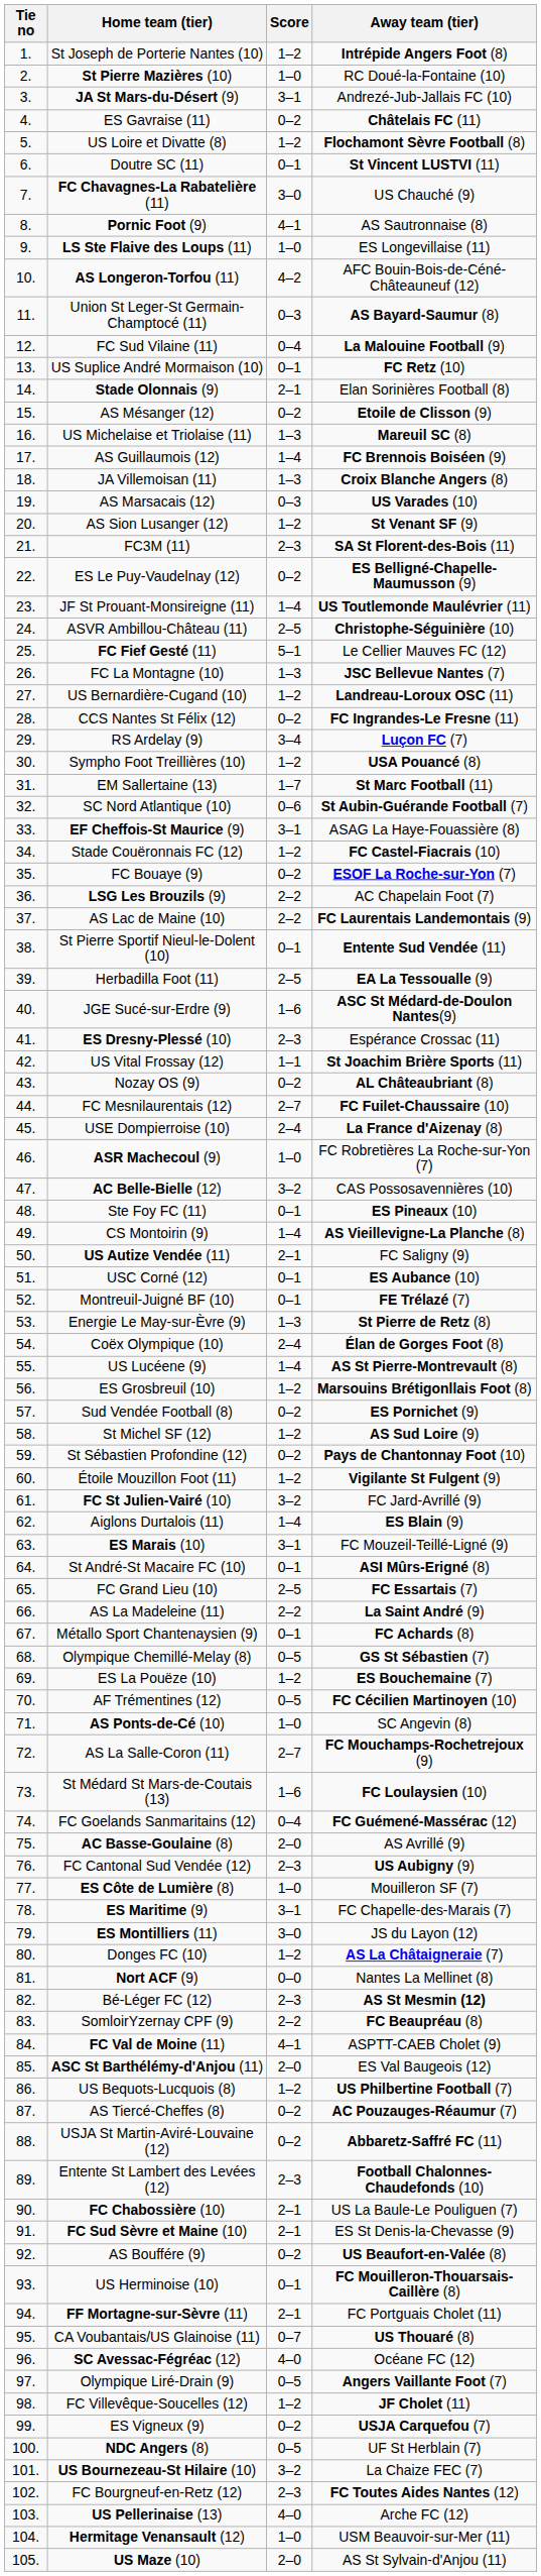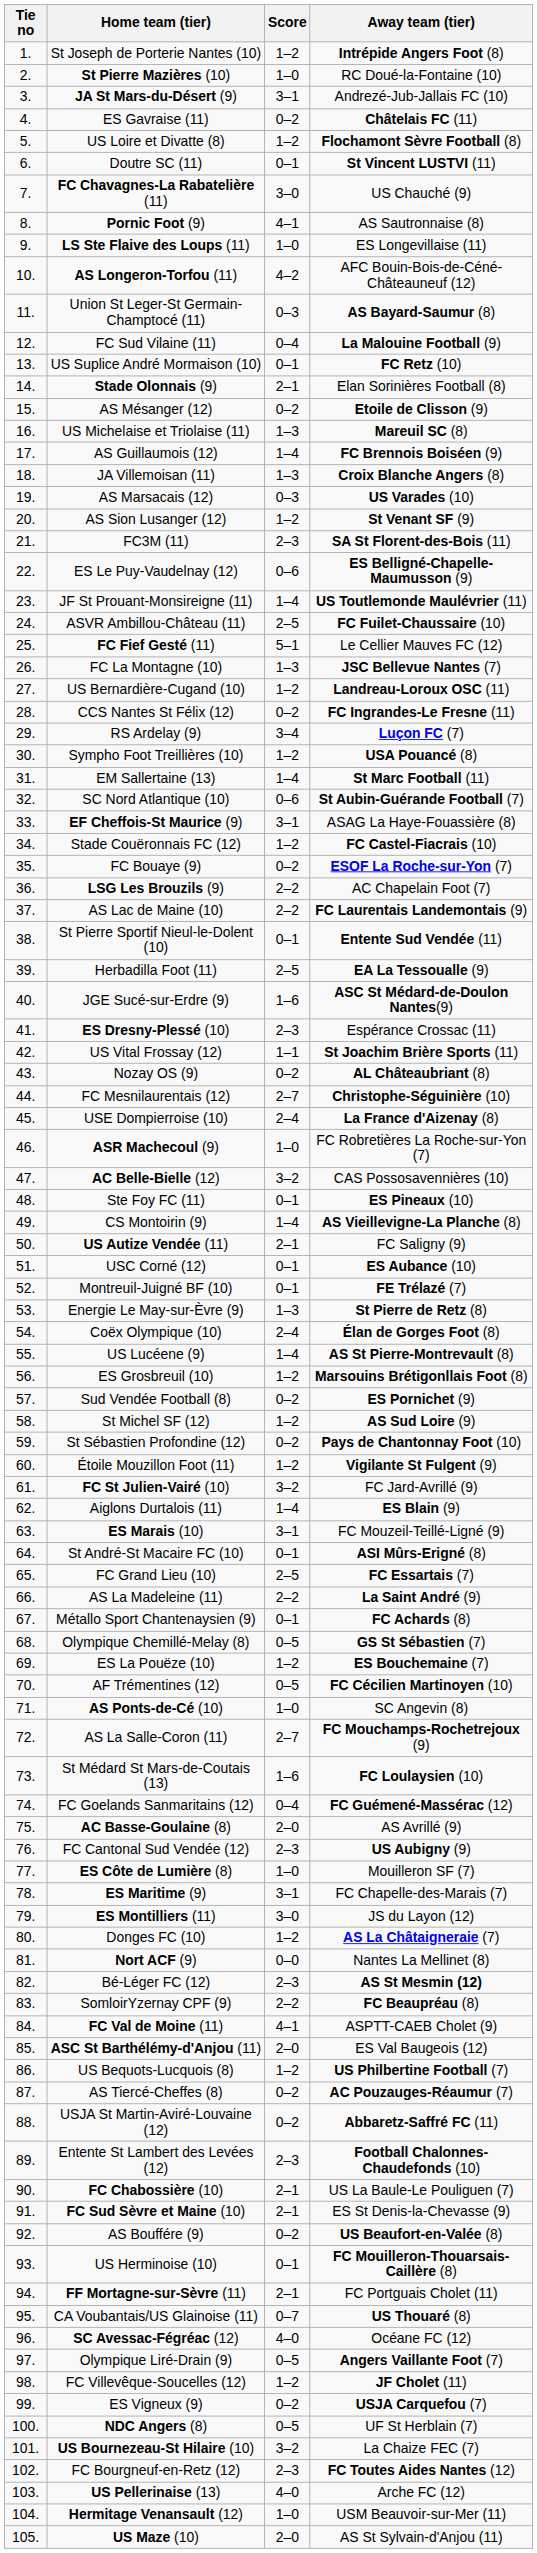 <table class="wikitable" style="text-align: center">
 <tr>
 <th>Tie no</th>
 <th>Home team (tier)</th>
 <th>Score</th>
 <th>Away team (tier)</th>
 </tr>
 <tr>
 <td>1.</td>
 <td>St Joseph de Porterie Nantes (10)</td>
 <td>1–2</td>
 <td><strong>Intrépide Angers Foot</strong> (8)</td>
 </tr>
 <tr>
 <td>2.</td>
 <td><strong>St Pierre Mazières</strong> (10)</td>
 <td>1–0</td>
 <td>RC Doué-la-Fontaine (10)</td>
 </tr>
 <tr>
 <td>3.</td>
 <td><strong>JA St Mars-du-Désert</strong> (9)</td>
 <td>3–1 </td>
 <td>Andrezé-Jub-Jallais FC (10)</td>
 </tr>
 <tr>
 <td>4.</td>
 <td>ES Gavraise (11)</td>
 <td>0–2</td>
 <td><strong>Châtelais FC</strong> (11)</td>
 </tr>
 <tr>
 <td>5.</td>
 <td>US Loire et Divatte (8)</td>
 <td>1–2</td>
 <td><strong>Flochamont Sèvre Football</strong> (8)</td>
 </tr>
 <tr>
 <td>6.</td>
 <td>Doutre SC (11)</td>
 <td>0–1</td>
 <td><strong>St Vincent LUSTVI</strong> (11)</td>
 </tr>
 <tr>
 <td>7.</td>
 <td><strong>FC Chavagnes-La Rabatelière</strong> (11)</td>
 <td>3–0</td>
 <td>US Chauché (9)</td>
 </tr>
 <tr>
 <td>8.</td>
 <td><strong>Pornic Foot</strong> (9)</td>
 <td>4–1</td>
 <td>AS Sautronnaise (8)</td>
 </tr>
 <tr>
 <td>9.</td>
 <td><strong>LS Ste Flaive des Loups</strong> (11)</td>
 <td>1–0</td>
 <td>ES Longevillaise (11)</td>
 </tr>
 <tr>
 <td>10.</td>
 <td><strong>AS Longeron-Torfou</strong> (11)</td>
 <td>4–2</td>
 <td>AFC Bouin-Bois-de-Céné-Châteauneuf (12)</td>
 </tr>
 <tr>
 <td>11.</td>
 <td>Union St Leger-St Germain-Champtocé (11)</td>
 <td>0–3</td>
 <td><strong>AS Bayard-Saumur</strong> (8)</td>
 </tr>
 <tr>
 <td>12.</td>
 <td>FC Sud Vilaine (11)</td>
 <td>0–4</td>
 <td><strong>La Malouine Football</strong> (9)</td>
 </tr>
 <tr>
 <td>13.</td>
 <td>US Suplice André Mormaison (10)</td>
 <td>0–1</td>
 <td><strong>FC Retz</strong> (10)</td>
 </tr>
 <tr>
 <td>14.</td>
 <td><strong>Stade Olonnais</strong> (9)</td>
 <td>2–1</td>
 <td>Elan Sorinières Football (8)</td>
 </tr>
 <tr>
 <td>15.</td>
 <td>AS Mésanger (12)</td>
 <td>0–2</td>
 <td><strong>Etoile de Clisson</strong> (9)</td>
 </tr>
 <tr>
 <td>16.</td>
 <td>US Michelaise et Triolaise (11)</td>
 <td>1–3</td>
 <td><strong>Mareuil SC</strong> (8)</td>
 </tr>
 <tr>
 <td>17.</td>
 <td>AS Guillaumois (12)</td>
 <td>1–4</td>
 <td><strong>FC Brennois Boiséen</strong> (9)</td>
 </tr>
 <tr>
 <td>18.</td>
 <td>JA Villemoisan (11)</td>
 <td>1–3</td>
 <td><strong>Croix Blanche Angers</strong> (8)</td>
 </tr>
 <tr>
 <td>19.</td>
 <td>AS Marsacais (12)</td>
 <td>0–3</td>
 <td><strong>US Varades</strong> (10)</td>
 </tr>
 <tr>
 <td>20.</td>
 <td>AS Sion Lusanger (12)</td>
 <td>1–2</td>
 <td><strong>St Venant SF</strong> (9)</td>
 </tr>
 <tr>
 <td>21.</td>
 <td>FC3M (11)</td>
 <td>2–3</td>
 <td><strong>SA St Florent-des-Bois</strong> (11)</td>
 </tr>
 <tr>
 <td>22.</td>
 <td>ES Le Puy-Vaudelnay (12)</td>
-<td>0–2</td>
+<td>0–6</td>
 <td><strong>ES Belligné-Chapelle-Maumusson</strong> (9)</td>
 </tr>
 <tr>
 <td>23.</td>
 <td>JF St Prouant-Monsireigne (11)</td>
 <td>1–4</td>
 <td><strong>US Toutlemonde Maulévrier</strong> (11)</td>
 </tr>
 <tr>
 <td>24.</td>
 <td>ASVR Ambillou-Château (11)</td>
 <td>2–5</td>
-<td><strong>Christophe-Séguinière</strong> (10)</td>
+<td><strong>FC Fuilet-Chaussaire</strong> (10)</td>
 </tr>
 <tr>
 <td>25.</td>
 <td><strong>FC Fief Gesté</strong> (11)</td>
 <td>5–1</td>
 <td>Le Cellier Mauves FC (12)</td>
 </tr>
 <tr>
 <td>26.</td>
 <td>FC La Montagne (10)</td>
 <td>1–3</td>
 <td><strong>JSC Bellevue Nantes</strong> (7)</td>
 </tr>
 <tr>
 <td>27.</td>
 <td>US Bernardière-Cugand (10)</td>
 <td>1–2</td>
 <td><strong>Landreau-Loroux OSC</strong> (11)</td>
 </tr>
 <tr>
 <td>28.</td>
 <td>CCS Nantes St Félix (12)</td>
 <td>0–2 </td>
 <td><strong>FC Ingrandes-Le Fresne</strong> (11)</td>
 </tr>
 <tr>
 <td>29.</td>
 <td>RS Ardelay (9)</td>
 <td>3–4</td>
 <td><strong><a href='#'>Luçon FC</a></strong> (7)</td>
 </tr>
 <tr>
 <td>30.</td>
 <td>Sympho Foot Treillières (10)</td>
 <td>1–2 </td>
 <td><strong>USA Pouancé</strong> (8)</td>
 </tr>
 <tr>
 <td>31.</td>
 <td>EM Sallertaine (13)</td>
-<td>1–7</td>
+<td>1–4</td>
 <td><strong>St Marc Football</strong> (11)</td>
 </tr>
 <tr>
 <td>32.</td>
 <td>SC Nord Atlantique (10)</td>
 <td>0–6</td>
 <td><strong>St Aubin-Guérande Football</strong> (7)</td>
 </tr>
 <tr>
 <td>33.</td>
 <td><strong>EF Cheffois-St Maurice</strong> (9)</td>
 <td>3–1</td>
 <td>ASAG La Haye-Fouassière (8)</td>
 </tr>
 <tr>
 <td>34.</td>
 <td>Stade Couëronnais FC (12)</td>
 <td>1–2</td>
 <td><strong>FC Castel-Fiacrais</strong> (10)</td>
 </tr>
 <tr>
 <td>35.</td>
 <td>FC Bouaye (9)</td>
 <td>0–2</td>
 <td><strong><a href='#'>ESOF La Roche-sur-Yon</a></strong> (7)</td>
 </tr>
 <tr>
 <td>36.</td>
 <td><strong>LSG Les Brouzils</strong> (9)</td>
 <td>2–2 </td>
 <td>AC Chapelain Foot (7)</td>
 </tr>
 <tr>
 <td>37.</td>
 <td>AS Lac de Maine (10)</td>
 <td>2–2 </td>
 <td><strong>FC Laurentais Landemontais</strong> (9)</td>
 </tr>
 <tr>
 <td>38.</td>
 <td>St Pierre Sportif Nieul-le-Dolent (10)</td>
 <td>0–1</td>
 <td><strong>Entente Sud Vendée</strong> (11)</td>
 </tr>
 <tr>
 <td>39.</td>
 <td>Herbadilla Foot (11)</td>
 <td>2–5 </td>
 <td><strong>EA La Tessoualle</strong> (9)</td>
 </tr>
 <tr>
 <td>40.</td>
 <td>JGE Sucé-sur-Erdre (9)</td>
 <td>1–6</td>
 <td><strong>ASC St Médard-de-Doulon Nantes</strong>(9)</td>
 </tr>
 <tr>
 <td>41.</td>
 <td><strong>ES Dresny-Plessé</strong> (10)</td>
 <td>2–3</td>
 <td>Espérance Crossac (11)</td>
 </tr>
 <tr>
 <td>42.</td>
 <td>US Vital Frossay (12)</td>
 <td>1–1 </td>
 <td><strong>St Joachim Brière Sports</strong> (11)</td>
 </tr>
 <tr>
 <td>43.</td>
 <td>Nozay OS (9)</td>
 <td>0–2</td>
 <td><strong>AL Châteaubriant</strong> (8)</td>
 </tr>
 <tr>
 <td>44.</td>
 <td>FC Mesnilaurentais (12)</td>
 <td>2–7</td>
-<td><strong>FC Fuilet-Chaussaire</strong> (10)</td>
+<td><strong>Christophe-Séguinière</strong> (10)</td>
 </tr>
 <tr>
 <td>45.</td>
 <td>USE Dompierroise (10)</td>
 <td>2–4</td>
 <td><strong>La France d'Aizenay</strong> (8)</td>
 </tr>
 <tr>
 <td>46.</td>
 <td><strong>ASR Machecoul</strong> (9)</td>
 <td>1–0</td>
 <td>FC Robretières La Roche-sur-Yon (7)</td>
 </tr>
 <tr>
 <td>47.</td>
 <td><strong>AC Belle-Bielle</strong> (12)</td>
 <td>3–2</td>
 <td>CAS Possosavennières (10)</td>
 </tr>
 <tr>
 <td>48.</td>
 <td>Ste Foy FC (11)</td>
 <td>0–1</td>
 <td><strong>ES Pineaux</strong> (10)</td>
 </tr>
 <tr>
 <td>49.</td>
 <td>CS Montoirin (9)</td>
 <td>1–4</td>
 <td><strong>AS Vieillevigne-La Planche</strong> (8)</td>
 </tr>
 <tr>
 <td>50.</td>
 <td><strong>US Autize Vendée</strong> (11)</td>
 <td>2–1</td>
 <td>FC Saligny (9)</td>
 </tr>
 <tr>
 <td>51.</td>
 <td>USC Corné (12)</td>
 <td>0–1</td>
 <td><strong>ES Aubance</strong> (10)</td>
 </tr>
 <tr>
 <td>52.</td>
 <td>Montreuil-Juigné BF (10)</td>
 <td>0–1</td>
 <td><strong>FE Trélazé</strong> (7)</td>
 </tr>
 <tr>
 <td>53.</td>
 <td>Energie Le May-sur-Èvre (9)</td>
 <td>1–3</td>
 <td><strong>St Pierre de Retz</strong> (8)</td>
 </tr>
 <tr>
 <td>54.</td>
 <td>Coëx Olympique (10)</td>
 <td>2–4</td>
 <td><strong>Élan de Gorges Foot</strong> (8)</td>
 </tr>
 <tr>
 <td>55.</td>
 <td>US Lucéene (9)</td>
 <td>1–4</td>
 <td><strong>AS St Pierre-Montrevault</strong> (8)</td>
 </tr>
 <tr>
 <td>56.</td>
 <td>ES Grosbreuil (10)</td>
 <td>1–2</td>
 <td><strong>Marsouins Brétigonllais Foot</strong> (8)</td>
 </tr>
 <tr>
 <td>57.</td>
 <td>Sud Vendée Football (8)</td>
 <td>0–2</td>
 <td><strong>ES Pornichet</strong> (9)</td>
 </tr>
 <tr>
 <td>58.</td>
 <td>St Michel SF (12)</td>
 <td>1–2 </td>
 <td><strong>AS Sud Loire</strong> (9)</td>
 </tr>
 <tr>
 <td>59.</td>
 <td>St Sébastien Profondine (12)</td>
 <td>0–2</td>
 <td><strong>Pays de Chantonnay Foot</strong> (10)</td>
 </tr>
 <tr>
 <td>60.</td>
 <td>Étoile Mouzillon Foot (11)</td>
 <td>1–2 </td>
 <td><strong>Vigilante St Fulgent</strong> (9)</td>
 </tr>
 <tr>
 <td>61.</td>
 <td><strong>FC St Julien-Vairé</strong> (10)</td>
 <td>3–2</td>
 <td>FC Jard-Avrillé (9)</td>
 </tr>
 <tr>
 <td>62.</td>
 <td>Aiglons Durtalois (11)</td>
 <td>1–4 </td>
 <td><strong>ES Blain</strong> (9)</td>
 </tr>
 <tr>
 <td>63.</td>
 <td><strong>ES Marais</strong> (10)</td>
 <td>3–1</td>
 <td>FC Mouzeil-Teillé-Ligné (9)</td>
 </tr>
 <tr>
 <td>64.</td>
 <td>St André-St Macaire FC (10)</td>
 <td>0–1</td>
 <td><strong>ASI Mûrs-Erigné</strong> (8)</td>
 </tr>
 <tr>
 <td>65.</td>
 <td>FC Grand Lieu (10)</td>
 <td>2–5</td>
 <td><strong>FC Essartais</strong> (7)</td>
 </tr>
 <tr>
 <td>66.</td>
 <td>AS La Madeleine (11)</td>
 <td>2–2 </td>
 <td><strong>La Saint André</strong> (9)</td>
 </tr>
 <tr>
 <td>67.</td>
 <td>Métallo Sport Chantenaysien (9)</td>
 <td>0–1</td>
 <td><strong>FC Achards</strong> (8)</td>
 </tr>
 <tr>
 <td>68.</td>
 <td>Olympique Chemillé-Melay (8)</td>
 <td>0–5</td>
 <td><strong>GS St Sébastien</strong> (7)</td>
 </tr>
 <tr>
 <td>69.</td>
 <td>ES La Pouëze (10)</td>
 <td>1–2</td>
 <td><strong>ES Bouchemaine</strong> (7)</td>
 </tr>
 <tr>
 <td>70.</td>
 <td>AF Trémentines (12)</td>
 <td>0–5</td>
 <td><strong>FC Cécilien Martinoyen</strong> (10)</td>
 </tr>
 <tr>
 <td>71.</td>
 <td><strong>AS Ponts-de-Cé</strong> (10)</td>
 <td>1–0</td>
 <td>SC Angevin (8)</td>
 </tr>
 <tr>
 <td>72.</td>
 <td>AS La Salle-Coron (11)</td>
 <td>2–7</td>
 <td><strong>FC Mouchamps-Rochetrejoux</strong> (9)</td>
 </tr>
 <tr>
 <td>73.</td>
 <td>St Médard St Mars-de-Coutais (13)</td>
 <td>1–6</td>
 <td><strong>FC Loulaysien</strong> (10)</td>
 </tr>
 <tr>
 <td>74.</td>
 <td>FC Goelands Sanmaritains (12)</td>
 <td>0–4</td>
 <td><strong>FC Guémené-Massérac</strong> (12)</td>
 </tr>
 <tr>
 <td>75.</td>
 <td><strong>AC Basse-Goulaine</strong> (8)</td>
 <td>2–0</td>
 <td>AS Avrillé (9)</td>
 </tr>
 <tr>
 <td>76.</td>
 <td>FC Cantonal Sud Vendée (12)</td>
 <td>2–3</td>
 <td><strong>US Aubigny</strong> (9)</td>
 </tr>
 <tr>
 <td>77.</td>
 <td><strong>ES Côte de Lumière</strong> (8)</td>
 <td>1–0 </td>
 <td>Mouilleron SF (7)</td>
 </tr>
 <tr>
 <td>78.</td>
 <td><strong>ES Maritime</strong> (9)</td>
 <td>3–1</td>
 <td>FC Chapelle-des-Marais (7)</td>
 </tr>
 <tr>
 <td>79.</td>
 <td><strong>ES Montilliers</strong> (11)</td>
 <td>3–0</td>
 <td>JS du Layon (12)</td>
 </tr>
 <tr>
 <td>80.</td>
 <td>Donges FC (10)</td>
 <td>1–2</td>
 <td><strong><a href='#'>AS La Châtaigneraie</a></strong> (7)</td>
 </tr>
 <tr>
 <td>81.</td>
 <td><strong>Nort ACF</strong> (9)</td>
 <td>0–0 </td>
 <td>Nantes La Mellinet (8)</td>
 </tr>
 <tr>
 <td>82.</td>
 <td>Bé-Léger FC (12)</td>
 <td>2–3</td>
 <td><strong>AS St Mesmin (12)</strong></td>
 </tr>
 <tr>
 <td>83.</td>
 <td>SomloirYzernay CPF (9)</td>
 <td>2–2 </td>
 <td><strong>FC Beaupréau</strong> (8)</td>
 </tr>
 <tr>
 <td>84.</td>
 <td><strong>FC Val de Moine</strong> (11)</td>
 <td>4–1</td>
 <td>ASPTT-CAEB Cholet (9)</td>
 </tr>
 <tr>
 <td>85.</td>
 <td><strong>ASC St Barthélémy-d'Anjou</strong> (11)</td>
 <td>2–0</td>
 <td>ES Val Baugeois (12)</td>
 </tr>
 <tr>
 <td>86.</td>
 <td>US Bequots-Lucquois (8)</td>
 <td>1–2</td>
 <td><strong>US Philbertine Football</strong> (7)</td>
 </tr>
 <tr>
 <td>87.</td>
 <td>AS Tiercé-Cheffes (8)</td>
 <td>0–2</td>
 <td><strong>AC Pouzauges-Réaumur</strong> (7)</td>
 </tr>
 <tr>
 <td>88.</td>
 <td>USJA St Martin-Aviré-Louvaine (12)</td>
 <td>0–2</td>
 <td><strong>Abbaretz-Saffré FC</strong> (11)</td>
 </tr>
 <tr>
 <td>89.</td>
 <td>Entente St Lambert des Levées (12)</td>
 <td>2–3</td>
 <td><strong>Football Chalonnes-Chaudefonds</strong> (10)</td>
 </tr>
 <tr>
 <td>90.</td>
 <td><strong>FC Chabossière</strong> (10)</td>
 <td>2–1</td>
 <td>US La Baule-Le Pouliguen (7)</td>
 </tr>
 <tr>
 <td>91.</td>
 <td><strong>FC Sud Sèvre et Maine</strong> (10)</td>
 <td>2–1</td>
 <td>ES St Denis-la-Chevasse (9)</td>
 </tr>
 <tr>
 <td>92.</td>
 <td>AS Bouffére (9)</td>
 <td>0–2</td>
 <td><strong>US Beaufort-en-Valée</strong> (8)</td>
 </tr>
 <tr>
 <td>93.</td>
 <td>US Herminoise (10)</td>
 <td>0–1</td>
 <td><strong>FC Mouilleron-Thouarsais-Caillère</strong> (8)</td>
 </tr>
 <tr>
 <td>94.</td>
 <td><strong>FF Mortagne-sur-Sèvre</strong> (11)</td>
 <td>2–1</td>
 <td>FC Portguais Cholet (11)</td>
 </tr>
 <tr>
 <td>95.</td>
 <td>CA Voubantais/US Glainoise (11)</td>
 <td>0–7</td>
 <td><strong>US Thouaré</strong> (8)</td>
 </tr>
 <tr>
 <td>96.</td>
 <td><strong>SC Avessac-Fégréac</strong> (12)</td>
 <td>4–0</td>
 <td>Océane FC (12)</td>
 </tr>
 <tr>
 <td>97.</td>
 <td>Olympique Liré-Drain (9)</td>
 <td>0–5</td>
 <td><strong>Angers Vaillante Foot</strong> (7)</td>
 </tr>
 <tr>
 <td>98.</td>
 <td>FC Villevêque-Soucelles (12)</td>
 <td>1–2</td>
 <td><strong>JF Cholet</strong> (11)</td>
 </tr>
 <tr>
 <td>99.</td>
 <td>ES Vigneux (9)</td>
 <td>0–2</td>
 <td><strong>USJA Carquefou</strong> (7)</td>
 </tr>
 <tr>
 <td>100.</td>
 <td><strong>NDC Angers</strong> (8)</td>
 <td>0–5</td>
 <td>UF St Herblain (7)</td>
 </tr>
 <tr>
 <td>101.</td>
 <td><strong>US Bournezeau-St Hilaire</strong> (10)</td>
 <td>3–2 </td>
 <td>La Chaize FEC (7)</td>
 </tr>
 <tr>
 <td>102.</td>
 <td>FC Bourgneuf-en-Retz (12)</td>
 <td>2–3</td>
 <td><strong>FC Toutes Aides Nantes</strong> (12)</td>
 </tr>
 <tr>
 <td>103.</td>
 <td><strong>US Pellerinaise</strong> (13)</td>
 <td>4–0</td>
 <td>Arche FC (12)</td>
 </tr>
 <tr>
 <td>104.</td>
 <td><strong>Hermitage Venansault</strong> (12)</td>
 <td>1–0</td>
 <td>USM Beauvoir-sur-Mer (11)</td>
 </tr>
 <tr>
 <td>105.</td>
 <td><strong>US Maze</strong> (10)</td>
 <td>2–0</td>
 <td>AS St Sylvain-d'Anjou (11)</td>
 </tr>
 </table>
